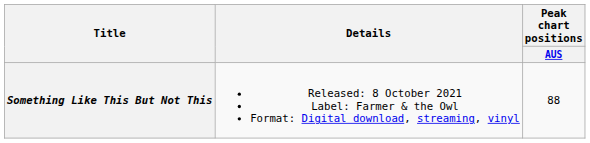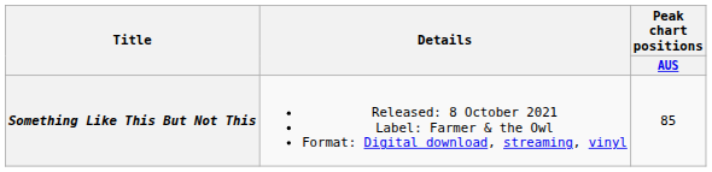 <table class="wikitable plainrowheaders" style="text-align:center;">
 <tr>
 <th scope="col" rowspan="2">Title</th>
 <th scope="col" rowspan="2">Details</th>
 <th scope="col" colspan="1">Peak chart positions</th>
 </tr>
 <tr>
 <th scope="col" style="width:3em;font-size:90%;"><a href='#'>AUS</a><br></th>
 </tr>
 <tr>
 <th scope="row"><em>Something Like This But Not This</em></th>
 <td><br><ul><li>Released: 8 October 2021</li><li>Label: Farmer & the Owl</li><li>Format: <a href='#'>Digital download</a>, <a href='#'>streaming</a>, <a href='#'>vinyl</a></li></ul></td>
-<td>88</td>
+<td>85</td>
 </tr>
 </table>
